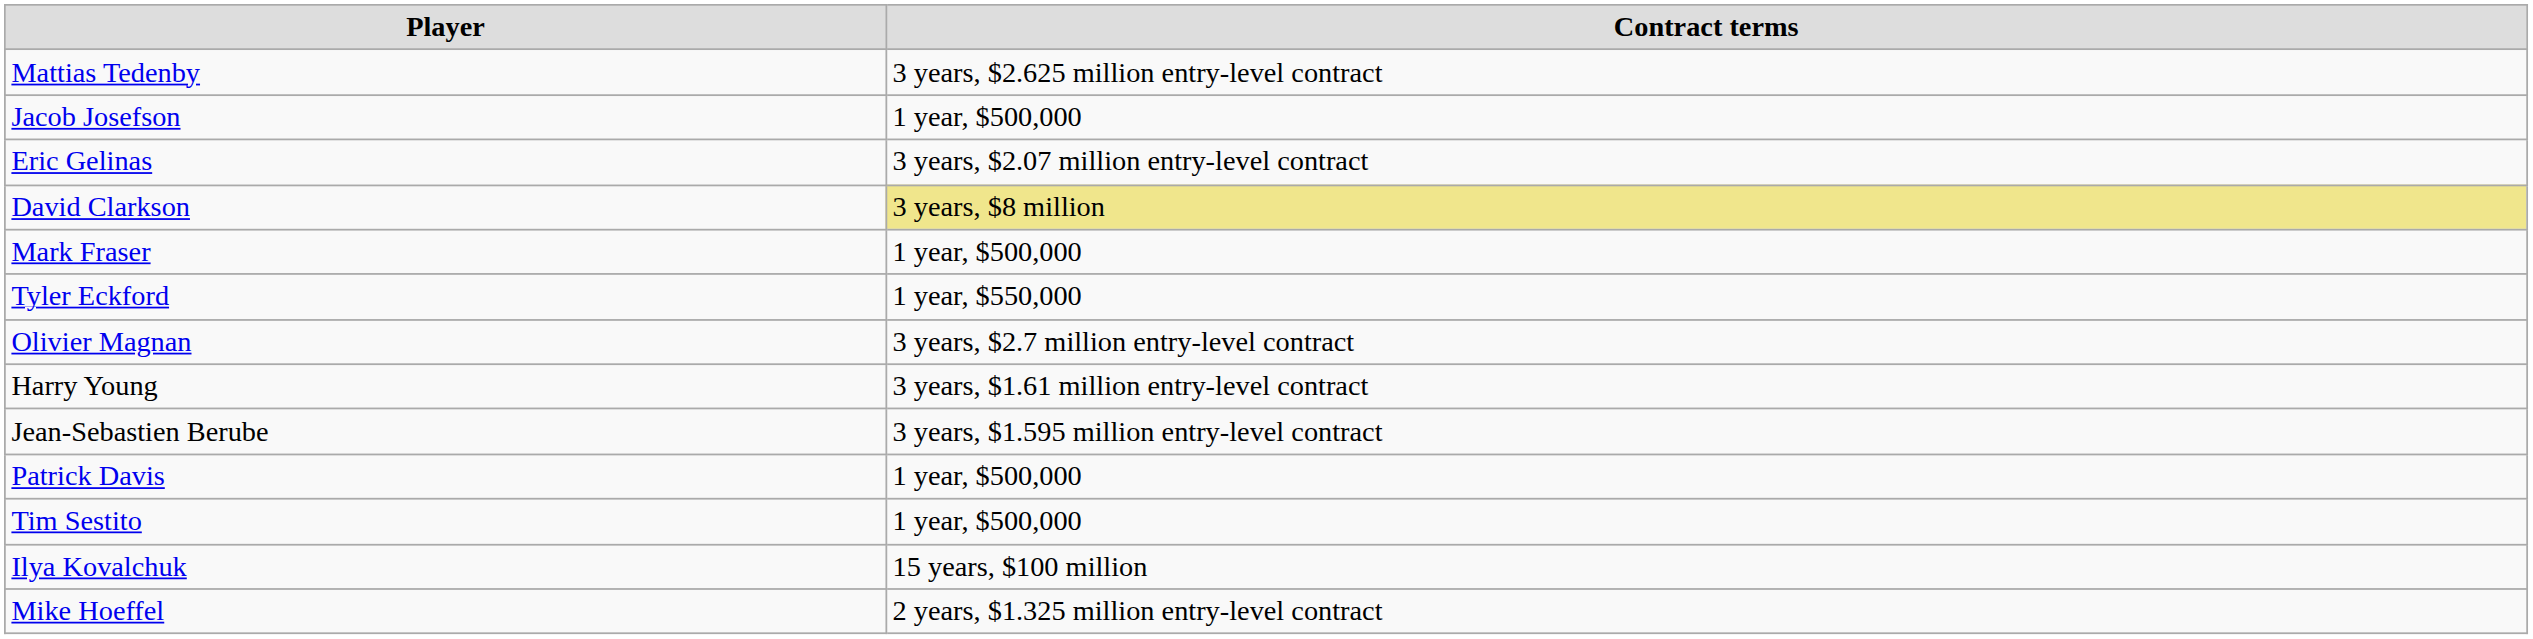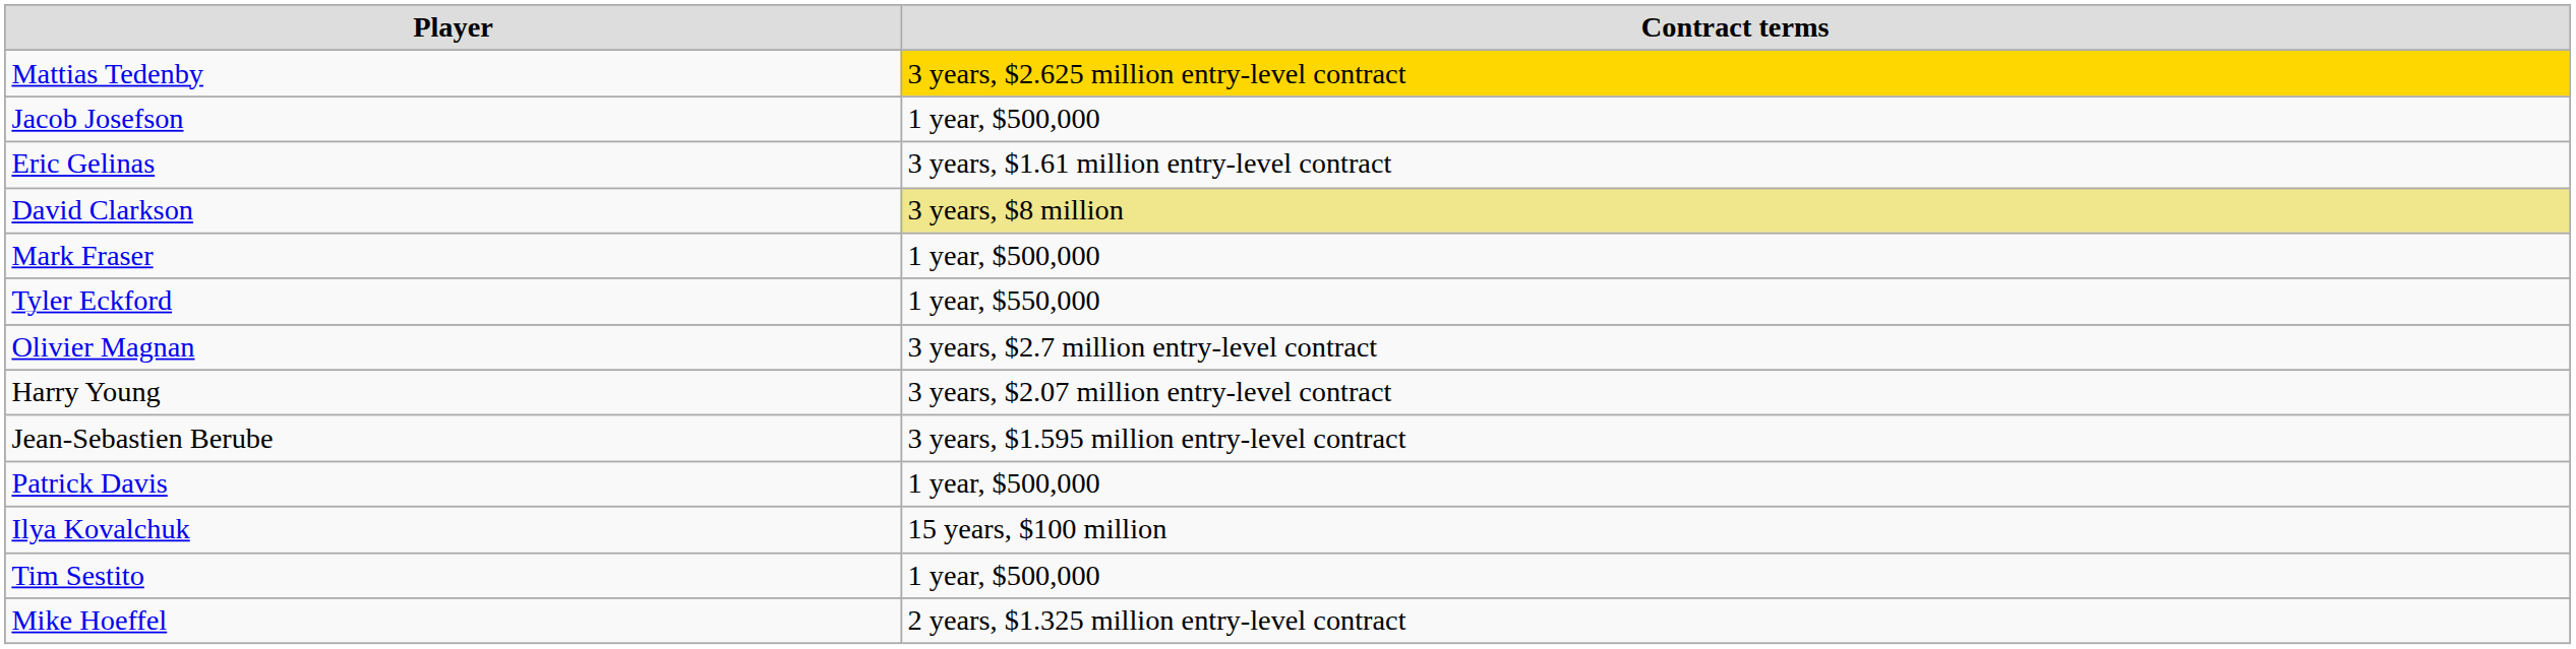 <table class="wikitable" width=90%>
 <tr align="center"  bgcolor="#dddddd">
 <td><strong>Player</strong></td>
 <td><strong>Contract terms</strong></td>
 </tr>
 <tr>
 <td><a href='#'>Mattias Tedenby</a></td>
-<td>3 years, $2.625 million entry-level contract</td>
+<td style="background: gold;">3 years, $2.625 million entry-level contract</td>
 </tr>
 <tr>
 <td><a href='#'>Jacob Josefson</a></td>
 <td>1 year, $500,000</td>
 </tr>
 <tr>
 <td><a href='#'>Eric Gelinas</a></td>
-<td>3 years, $2.07 million entry-level contract</td>
+<td>3 years, $1.61 million entry-level contract</td>
 </tr>
 <tr>
 <td><a href='#'>David Clarkson</a></td>
 <td style="background: khaki;">3 years, $8 million</td>
 </tr>
 <tr>
 <td><a href='#'>Mark Fraser</a></td>
 <td>1 year, $500,000</td>
 </tr>
 <tr>
 <td><a href='#'>Tyler Eckford</a></td>
 <td>1 year, $550,000</td>
 </tr>
 <tr>
 <td><a href='#'>Olivier Magnan</a></td>
 <td>3 years, $2.7 million entry-level contract</td>
 </tr>
 <tr>
 <td>Harry Young</td>
-<td>3 years, $1.61 million entry-level contract</td>
+<td>3 years, $2.07 million entry-level contract</td>
 </tr>
 <tr>
 <td>Jean-Sebastien Berube</td>
 <td>3 years, $1.595 million entry-level contract</td>
 </tr>
 <tr>
 <td><a href='#'>Patrick Davis</a></td>
 <td>1 year, $500,000</td>
 </tr>
 <tr>
+<td><a href='#'>Ilya Kovalchuk</a></td>
+<td>15 years, $100 million</td>
+</tr>
+<tr>
 <td><a href='#'>Tim Sestito</a></td>
 <td>1 year, $500,000</td>
-</tr>
-<tr>
-<td><a href='#'>Ilya Kovalchuk</a></td>
-<td>15 years, $100 million</td>
 </tr>
 <tr>
 <td><a href='#'>Mike Hoeffel</a></td>
 <td>2 years, $1.325 million entry-level contract</td>
 </tr>
 </table>
